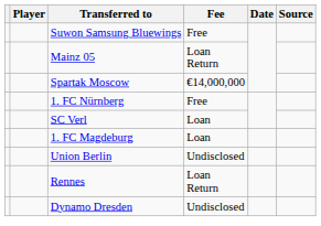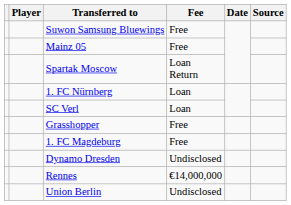 <table class="wikitable plainrowheaders sortable">
 <tr>
 <th></th>
 <th scope=col><strong>Player</strong></th>
 <th><strong>Transferred to</strong></th>
 <th !scope=col; style="width: 65px;"><strong>Fee</strong></th>
 <th scope=col><strong>Date</strong></th>
 <th scope=col><strong>Source</strong></th>
 </tr>
 <tr>
 <td align=center></td>
 <td></td>
 <td> <a href='#'>Suwon Samsung Bluewings</a></td>
 <td>Free</td>
 <td rowspan=3></td>
 <td></td>
 </tr>
 <tr>
 <td align=center></td>
 <td></td>
 <td> <a href='#'>Mainz 05</a></td>
+<td>Free</td>
+<td></td>
+</tr>
+<tr>
+<td align=center></td>
+<td></td>
+<td> <a href='#'>Spartak Moscow</a></td>
 <td>Loan Return</td>
 <td></td>
 </tr>
 <tr>
 <td align=center></td>
 <td></td>
-<td> <a href='#'>Spartak Moscow</a></td>
-<td>€14,000,000</td>
-<td></td>
-</tr>
-<tr>
-<td align=center></td>
-<td></td>
 <td> <a href='#'>1. FC Nürnberg</a></td>
-<td>Free</td>
+<td>Loan</td>
 <td rowspan=2></td>
 <td></td>
 </tr>
 <tr>
 <td align=center></td>
 <td></td>
 <td> <a href='#'>SC Verl</a></td>
 <td>Loan</td>
 <td></td>
 </tr>
 <tr>
 <td align=center></td>
 <td></td>
+<td> <a href='#'>Grasshopper</a></td>
+<td>Free</td>
+<td></td>
+<td></td>
+</tr>
+<tr>
+<td align=center></td>
+<td></td>
 <td> <a href='#'>1. FC Magdeburg</a></td>
-<td>Loan</td>
+<td>Free</td>
+<td></td>
+<td></td>
+</tr>
+<tr>
+<td align=center></td>
+<td></td>
+<td> <a href='#'>Dynamo Dresden</a></td>
+<td>Undisclosed</td>
+<td></td>
+<td></td>
+</tr>
+<tr>
+<td align=center></td>
+<td></td>
+<td> <a href='#'>Rennes</a></td>
+<td>€14,000,000</td>
 <td></td>
 <td></td>
 </tr>
 <tr>
 <td align=center></td>
 <td></td>
 <td> <a href='#'>Union Berlin</a></td>
 <td>Undisclosed</td>
 <td></td>
 <td></td>
 </tr>
-<tr>
-<td align=center></td>
-<td></td>
-<td> <a href='#'>Rennes</a></td>
-<td>Loan Return</td>
-<td></td>
-<td></td>
-</tr>
-<tr>
-<td align=center></td>
-<td></td>
-<td> <a href='#'>Dynamo Dresden</a></td>
-<td>Undisclosed</td>
-<td></td>
-<td></td>
-</tr>
 </table>
